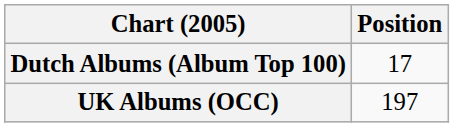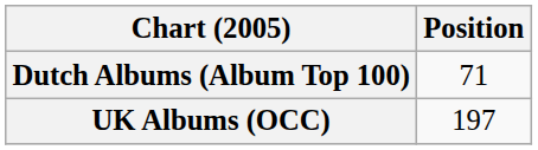 <table class="wikitable sortable plainrowheaders" style="text-align:center">
 <tr>
 <th scope="col">Chart (2005)</th>
 <th scope="col">Position</th>
 </tr>
 <tr>
 <th scope="row">Dutch Albums (Album Top 100)</th>
-<td>17</td>
+<td>71</td>
 </tr>
 <tr>
 <th scope="row">UK Albums (OCC)</th>
 <td>197</td>
 </tr>
 </table>
